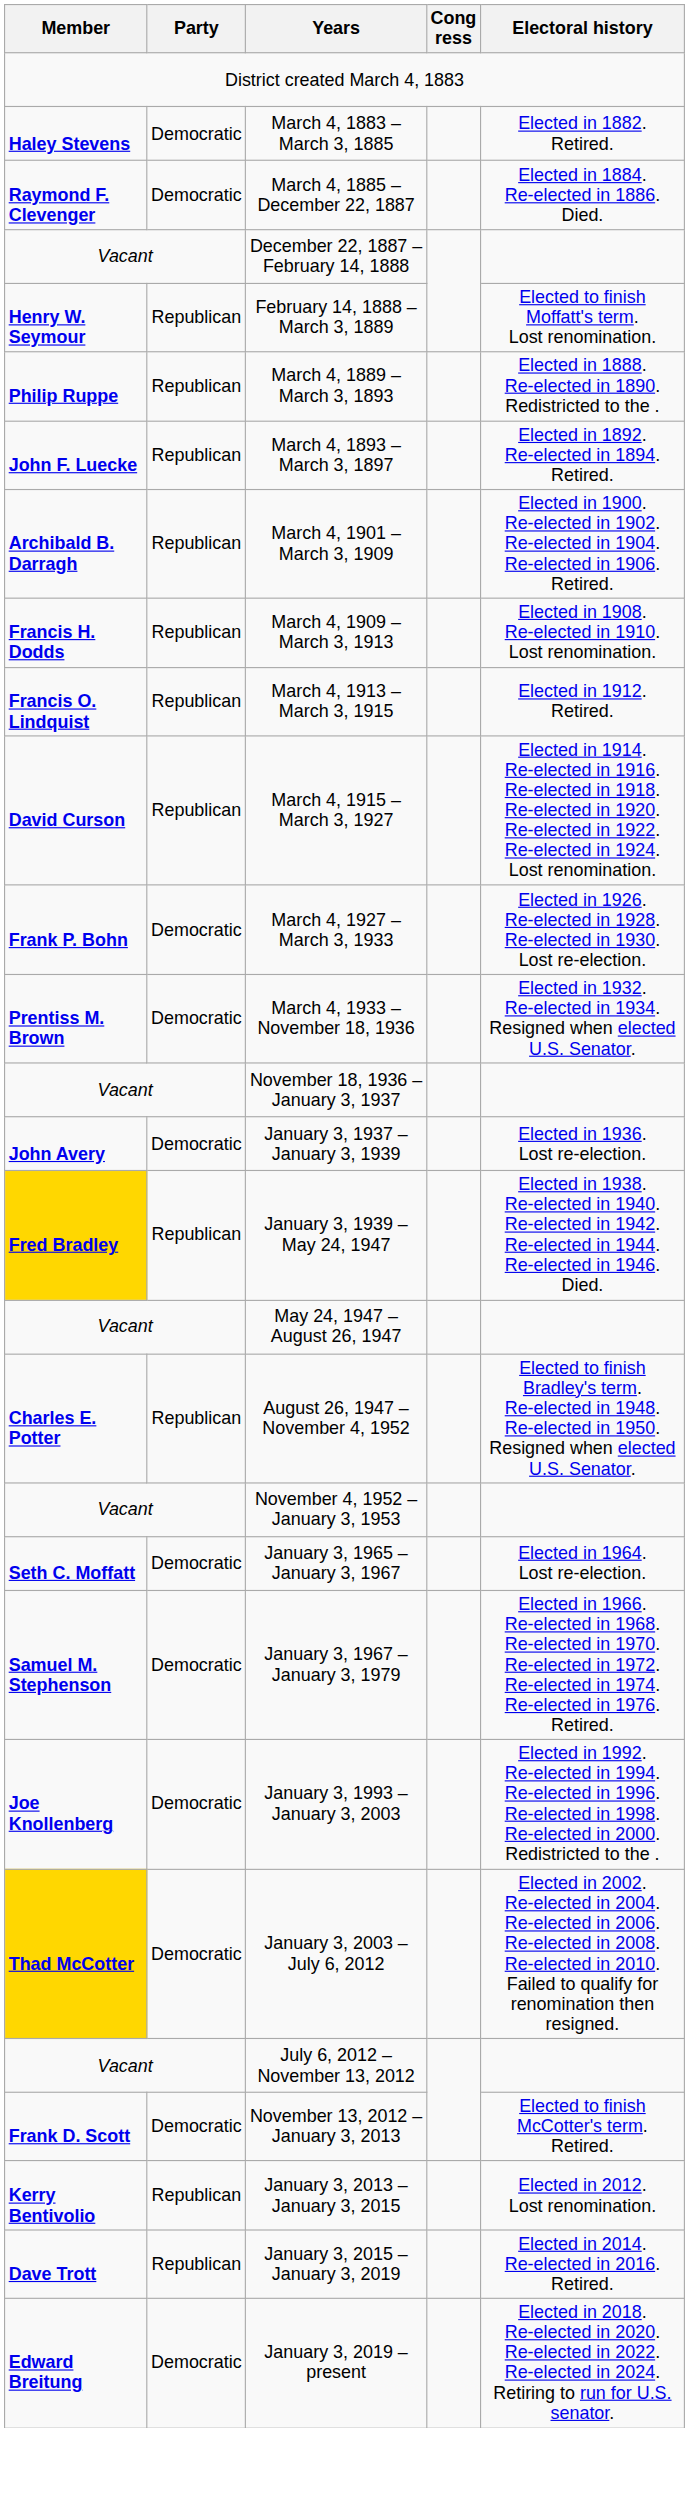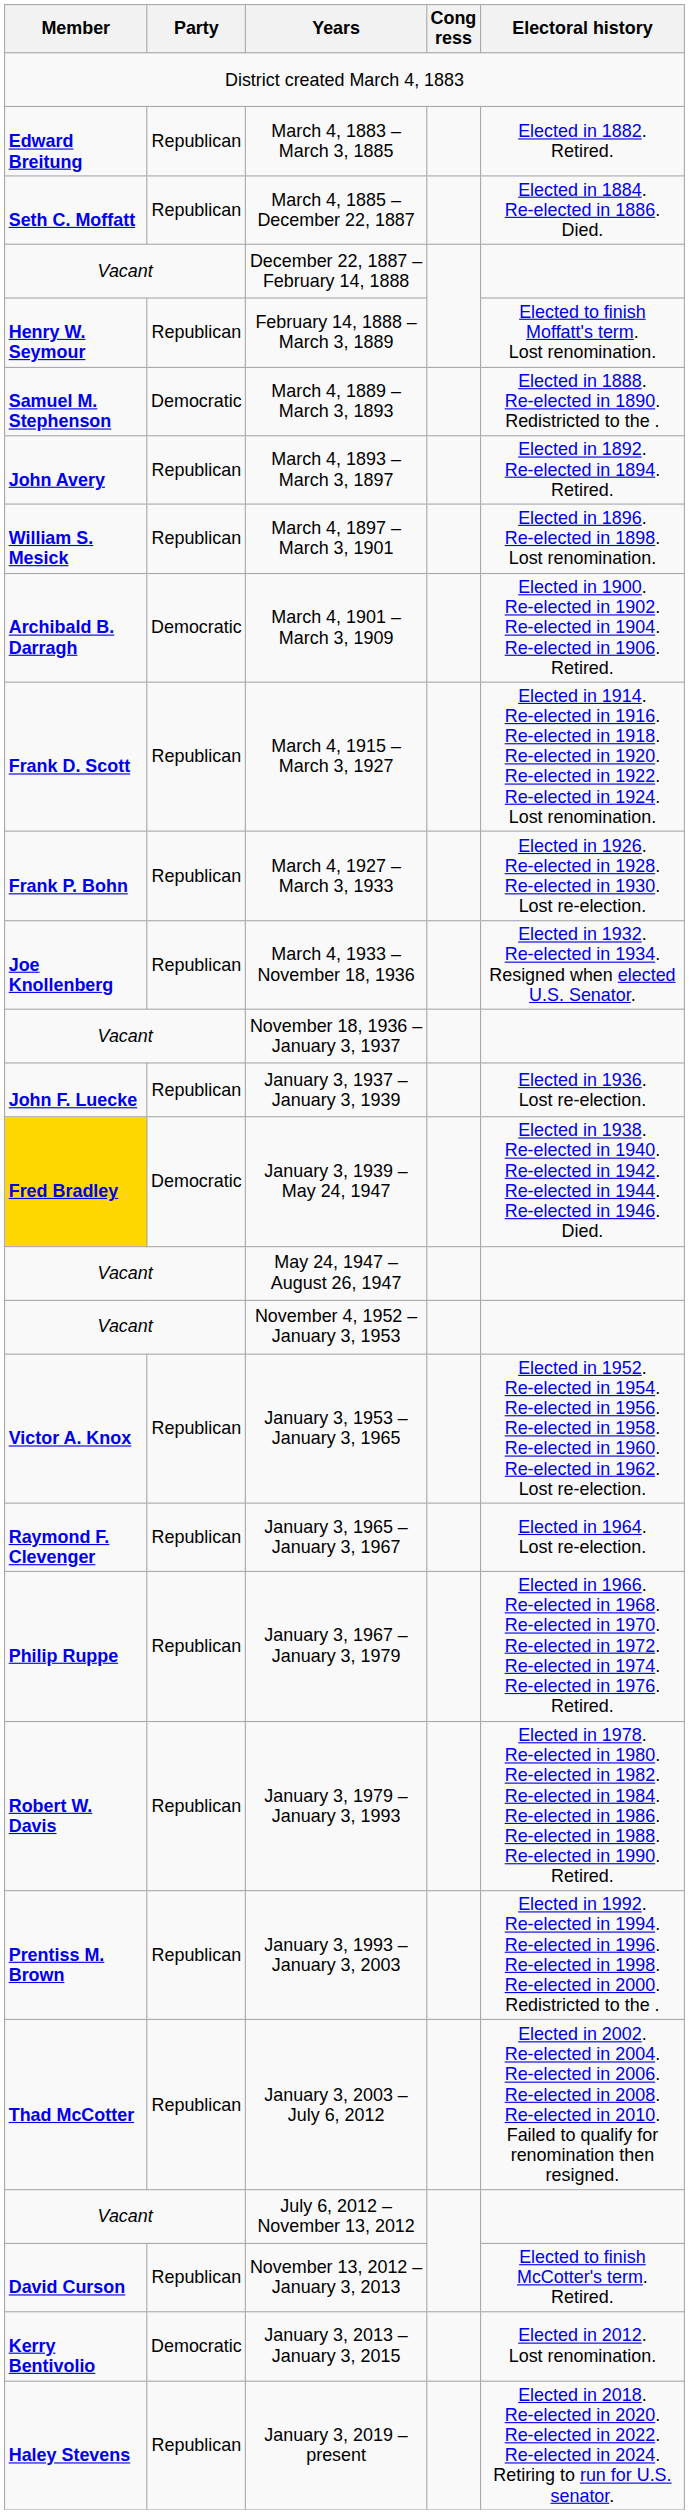 <table class=wikitable style="text-align:center">
 <tr>
 <th>Member</th>
 <th>Party</th>
 <th>Years</th>
 <th>Cong<br>ress</th>
 <th>Electoral history</th>
 </tr>
 <tr style="height:3em">
 <td colspan=5>District created March 4, 1883</td>
 </tr>
 <tr style="height:3em">
-<td align=left><br><strong><a href='#'>Haley Stevens</a></strong><br></td>
-<td>Democratic</td>
+<td align=left><br><strong><a href='#'>Edward Breitung</a></strong><br></td>
+<td>Republican</td>
 <td nowrap>March 4, 1883 –<br>March 3, 1885</td>
 <td></td>
 <td><a href='#'>Elected in 1882</a>.<br>Retired.</td>
 </tr>
 <tr style="height:3em">
-<td align=left><br><strong><a href='#'>Raymond F. Clevenger</a></strong><br></td>
-<td>Democratic</td>
+<td align=left><br><strong><a href='#'>Seth C. Moffatt</a></strong><br></td>
+<td>Republican</td>
 <td nowrap>March 4, 1885 –<br>December 22, 1887</td>
 <td></td>
 <td><a href='#'>Elected in 1884</a>.<br><a href='#'>Re-elected in 1886</a>.<br>Died.</td>
 </tr>
 <tr style="height:3em">
 <td colspan=2><em>Vacant</em></td>
 <td nowrap>December 22, 1887 –<br>February 14, 1888</td>
 <td rowspan=2></td>
 <td></td>
 </tr>
 <tr style="height:3em">
 <td align=left><br><strong><a href='#'>Henry W. Seymour</a></strong><br></td>
 <td>Republican</td>
 <td nowrap>February 14, 1888 –<br>March 3, 1889</td>
 <td><a href='#'>Elected to finish Moffatt's term</a>.<br>Lost renomination.</td>
 </tr>
 <tr style="height:3em">
-<td align=left><br><strong><a href='#'>Philip Ruppe</a></strong><br></td>
-<td>Republican</td>
+<td align=left><br><strong><a href='#'>Samuel M. Stephenson</a></strong><br></td>
+<td>Democratic</td>
 <td nowrap>March 4, 1889 –<br>March 3, 1893</td>
 <td></td>
 <td><a href='#'>Elected in 1888</a>.<br><a href='#'>Re-elected in 1890</a>.<br>Redistricted to the .</td>
 </tr>
 <tr style="height:3em">
-<td align=left><br><strong><a href='#'>John F. Luecke</a></strong><br></td>
+<td align=left><br><strong><a href='#'>John Avery</a></strong><br></td>
 <td>Republican</td>
 <td nowrap>March 4, 1893 –<br>March 3, 1897</td>
 <td></td>
 <td><a href='#'>Elected in 1892</a>.<br><a href='#'>Re-elected in 1894</a>.<br>Retired.</td>
 </tr>
 <tr style="height:3em">
+<td align=left><br><strong><a href='#'>William S. Mesick</a></strong><br></td>
+<td>Republican</td>
+<td nowrap>March 4, 1897 –<br>March 3, 1901</td>
+<td></td>
+<td><a href='#'>Elected in 1896</a>.<br><a href='#'>Re-elected in 1898</a>.<br>Lost renomination.</td>
+</tr>
+<tr style="height:3em">
 <td align=left><br><strong><a href='#'>Archibald B. Darragh</a></strong><br></td>
-<td>Republican</td>
+<td>Democratic</td>
 <td nowrap>March 4, 1901 –<br>March 3, 1909</td>
 <td></td>
 <td><a href='#'>Elected in 1900</a>.<br><a href='#'>Re-elected in 1902</a>.<br><a href='#'>Re-elected in 1904</a>.<br><a href='#'>Re-elected in 1906</a>.<br>Retired.</td>
 </tr>
 <tr style="height:3em">
-<td align=left><br><strong><a href='#'>Francis H. Dodds</a></strong><br></td>
-<td>Republican</td>
-<td nowrap>March 4, 1909 –<br>March 3, 1913</td>
-<td></td>
-<td><a href='#'>Elected in 1908</a>.<br><a href='#'>Re-elected in 1910</a>.<br>Lost renomination.</td>
-</tr>
-<tr style="height:3em">
-<td align=left><br><strong><a href='#'>Francis O. Lindquist</a></strong><br></td>
-<td>Republican</td>
-<td nowrap>March 4, 1913 –<br>March 3, 1915</td>
-<td></td>
-<td><a href='#'>Elected in 1912</a>.<br>Retired.</td>
-</tr>
-<tr style="height:3em">
-<td align=left><br><strong><a href='#'>David Curson</a></strong><br></td>
+<td align=left><br><strong><a href='#'>Frank D. Scott</a></strong><br></td>
 <td>Republican</td>
 <td nowrap>March 4, 1915 –<br>March 3, 1927</td>
 <td></td>
 <td><a href='#'>Elected in 1914</a>.<br><a href='#'>Re-elected in 1916</a>.<br><a href='#'>Re-elected in 1918</a>.<br><a href='#'>Re-elected in 1920</a>.<br><a href='#'>Re-elected in 1922</a>.<br><a href='#'>Re-elected in 1924</a>.<br>Lost renomination.</td>
 </tr>
 <tr style="height:3em">
 <td align=left><br><strong><a href='#'>Frank P. Bohn</a></strong><br></td>
-<td>Democratic</td>
+<td>Republican</td>
 <td nowrap>March 4, 1927 –<br>March 3, 1933</td>
 <td></td>
 <td><a href='#'>Elected in 1926</a>.<br><a href='#'>Re-elected in 1928</a>.<br><a href='#'>Re-elected in 1930</a>.<br>Lost re-election.</td>
 </tr>
 <tr style="height:3em">
-<td align=left><br><strong><a href='#'>Prentiss M. Brown</a></strong><br></td>
-<td>Democratic</td>
+<td align=left><br><strong><a href='#'>Joe Knollenberg</a></strong><br></td>
+<td>Republican</td>
 <td nowrap>March 4, 1933 –<br>November 18, 1936</td>
 <td></td>
 <td><a href='#'>Elected in 1932</a>.<br><a href='#'>Re-elected in 1934</a>.<br>Resigned when <a href='#'>elected U.S. Senator</a>.</td>
 </tr>
 <tr style="height:3em">
 <td colspan=2><em>Vacant</em></td>
 <td nowrap>November 18, 1936 –<br>January 3, 1937</td>
 <td></td>
 <td></td>
 </tr>
 <tr style="height:3em">
-<td align=left><br><strong><a href='#'>John Avery</a></strong><br></td>
-<td>Democratic</td>
+<td align=left><br><strong><a href='#'>John F. Luecke</a></strong><br></td>
+<td>Republican</td>
 <td nowrap>January 3, 1937 –<br>January 3, 1939</td>
 <td></td>
 <td><a href='#'>Elected in 1936</a>.<br>Lost re-election.</td>
 </tr>
 <tr style="height:3em">
 <td align=left style="background: gold;"><br><strong><a href='#'>Fred Bradley</a></strong><br></td>
-<td>Republican</td>
+<td>Democratic</td>
 <td nowrap>January 3, 1939 –<br>May 24, 1947</td>
 <td></td>
 <td><a href='#'>Elected in 1938</a>.<br><a href='#'>Re-elected in 1940</a>.<br><a href='#'>Re-elected in 1942</a>.<br><a href='#'>Re-elected in 1944</a>.<br><a href='#'>Re-elected in 1946</a>.<br>Died.</td>
 </tr>
 <tr style="height:3em">
 <td colspan=2><em>Vacant</em></td>
 <td nowrap>May 24, 1947 –<br>August 26, 1947</td>
 <td></td>
 <td></td>
 </tr>
 <tr style="height:3em">
-<td align=left><br><strong><a href='#'>Charles E. Potter</a></strong><br></td>
-<td>Republican</td>
-<td nowrap>August 26, 1947 –<br>November 4, 1952</td>
-<td></td>
-<td><a href='#'>Elected to finish Bradley's term</a>.<br><a href='#'>Re-elected in 1948</a>.<br><a href='#'>Re-elected in 1950</a>.<br>Resigned when <a href='#'>elected U.S. Senator</a>.</td>
-</tr>
-<tr style="height:3em">
 <td colspan=2><em>Vacant</em></td>
 <td nowrap>November 4, 1952 –<br>January 3, 1953</td>
 <td></td>
 <td></td>
 </tr>
 <tr style="height:3em">
-<td align=left><br><strong><a href='#'>Seth C. Moffatt</a></strong><br></td>
-<td>Democratic</td>
+<td align=left><br><strong><a href='#'>Victor A. Knox</a></strong><br></td>
+<td>Republican</td>
+<td nowrap>January 3, 1953 –<br>January 3, 1965</td>
+<td></td>
+<td><a href='#'>Elected in 1952</a>.<br><a href='#'>Re-elected in 1954</a>.<br><a href='#'>Re-elected in 1956</a>.<br><a href='#'>Re-elected in 1958</a>.<br><a href='#'>Re-elected in 1960</a>.<br><a href='#'>Re-elected in 1962</a>.<br>Lost re-election.</td>
+</tr>
+<tr style="height:3em">
+<td align=left><br><strong><a href='#'>Raymond F. Clevenger</a></strong><br></td>
+<td>Republican</td>
 <td nowrap>January 3, 1965 –<br>January 3, 1967</td>
 <td></td>
 <td><a href='#'>Elected in 1964</a>.<br>Lost re-election.</td>
 </tr>
 <tr style="height:3em">
-<td align=left><br><strong><a href='#'>Samuel M. Stephenson</a></strong><br></td>
-<td>Democratic</td>
+<td align=left><br><strong><a href='#'>Philip Ruppe</a></strong><br></td>
+<td>Republican</td>
 <td nowrap>January 3, 1967 –<br>January 3, 1979</td>
 <td></td>
 <td><a href='#'>Elected in 1966</a>.<br><a href='#'>Re-elected in 1968</a>.<br><a href='#'>Re-elected in 1970</a>.<br><a href='#'>Re-elected in 1972</a>.<br><a href='#'>Re-elected in 1974</a>.<br><a href='#'>Re-elected in 1976</a>.<br>Retired.</td>
 </tr>
 <tr style="height:3em">
-<td align=left><br><strong><a href='#'>Joe Knollenberg</a></strong><br></td>
-<td>Democratic</td>
+<td align=left><br><strong><a href='#'>Robert W. Davis</a></strong><br></td>
+<td>Republican</td>
+<td nowrap>January 3, 1979 –<br>January 3, 1993</td>
+<td></td>
+<td><a href='#'>Elected in 1978</a>.<br><a href='#'>Re-elected in 1980</a>.<br><a href='#'>Re-elected in 1982</a>.<br><a href='#'>Re-elected in 1984</a>.<br><a href='#'>Re-elected in 1986</a>.<br><a href='#'>Re-elected in 1988</a>.<br><a href='#'>Re-elected in 1990</a>.<br>Retired.</td>
+</tr>
+<tr style="height:3em">
+<td align=left><br><strong><a href='#'>Prentiss M. Brown</a></strong><br></td>
+<td>Republican</td>
 <td nowrap>January 3, 1993 –<br>January 3, 2003</td>
 <td></td>
 <td><a href='#'>Elected in 1992</a>.<br><a href='#'>Re-elected in 1994</a>.<br><a href='#'>Re-elected in 1996</a>.<br><a href='#'>Re-elected in 1998</a>.<br><a href='#'>Re-elected in 2000</a>.<br>Redistricted to the .</td>
 </tr>
 <tr style="height:3em">
-<td align=left style="background: gold;"><br><strong><a href='#'>Thad McCotter</a></strong><br></td>
-<td>Democratic</td>
+<td align=left><br><strong><a href='#'>Thad McCotter</a></strong><br></td>
+<td>Republican</td>
 <td nowrap>January 3, 2003 –<br>July 6, 2012</td>
 <td></td>
 <td><a href='#'>Elected in 2002</a>.<br><a href='#'>Re-elected in 2004</a>.<br><a href='#'>Re-elected in 2006</a>.<br><a href='#'>Re-elected in 2008</a>.<br><a href='#'>Re-elected in 2010</a>.<br>Failed to qualify for renomination then resigned.</td>
 </tr>
 <tr style="height:3em">
 <td colspan=2><em>Vacant</em></td>
 <td nowrap>July 6, 2012 –<br>November 13, 2012</td>
 <td rowspan=2></td>
 <td></td>
 </tr>
 <tr style="height:3em">
-<td align=left><br><strong><a href='#'>Frank D. Scott</a></strong><br></td>
-<td>Democratic</td>
+<td align=left><br><strong><a href='#'>David Curson</a></strong><br></td>
+<td>Republican</td>
 <td nowrap>November 13, 2012 –<br>January 3, 2013</td>
 <td><a href='#'>Elected to finish McCotter's term</a>.<br>Retired.</td>
 </tr>
 <tr style="height:3em">
 <td align=left><br><strong><a href='#'>Kerry Bentivolio</a></strong><br></td>
-<td>Republican</td>
+<td>Democratic</td>
 <td nowrap>January 3, 2013 –<br>January 3, 2015</td>
 <td></td>
 <td><a href='#'>Elected in 2012</a>.<br>Lost renomination.</td>
 </tr>
 <tr style="height:3em">
-<td align=left><br><strong><a href='#'>Dave Trott</a></strong><br></td>
+<td align=left><br><strong><a href='#'>Haley Stevens</a></strong><br></td>
 <td>Republican</td>
-<td nowrap>January 3, 2015 –<br>January 3, 2019</td>
-<td></td>
-<td><a href='#'>Elected in 2014</a>.<br><a href='#'>Re-elected in 2016</a>.<br>Retired.</td>
-</tr>
-<tr style="height:3em">
-<td align=left><br><strong><a href='#'>Edward Breitung</a></strong><br></td>
-<td>Democratic</td>
 <td nowrap>January 3, 2019 –<br>present</td>
 <td></td>
 <td><a href='#'>Elected in 2018</a>.<br><a href='#'>Re-elected in 2020</a>.<br><a href='#'>Re-elected in 2022</a>.<br><a href='#'>Re-elected in 2024</a>.<br>Retiring to <a href='#'>run for U.S. senator</a>.</td>
 </tr>
 </table>
